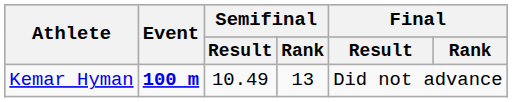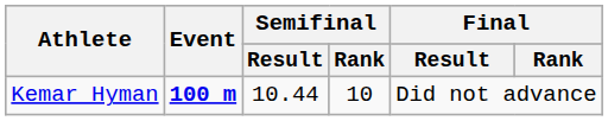 <table class=wikitable style="font-size:90%">
 <tr>
 <th rowspan="2">Athlete</th>
 <th rowspan="2">Event</th>
 <th colspan="2">Semifinal</th>
 <th colspan="2">Final</th>
 </tr>
 <tr style="font-size:95%">
 <th>Result</th>
 <th>Rank</th>
 <th>Result</th>
 <th>Rank</th>
 </tr>
 <tr align=center>
 <td align=left><a href='#'>Kemar Hyman</a></td>
 <td align=left><strong><a href='#'>100 m</a></strong></td>
-<td>10.49</td>
-<td>13</td>
+<td>10.44</td>
+<td>10</td>
 <td colspan=2>Did not advance</td>
 </tr>
 </table>
